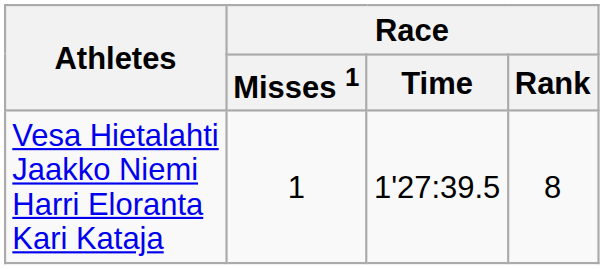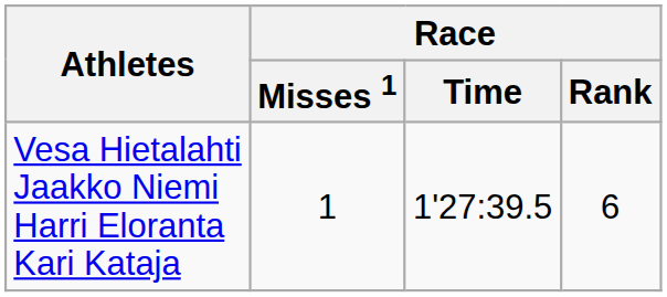 <table class="wikitable" border="1" style="font-size:90%">
 <tr>
 <th rowspan=2>Athletes</th>
 <th colspan=3>Race</th>
 </tr>
 <tr>
 <th>Misses <sup>1</sup></th>
 <th>Time</th>
 <th>Rank</th>
 </tr>
 <tr>
 <td><a href='#'>Vesa Hietalahti</a><br><a href='#'>Jaakko Niemi</a><br><a href='#'>Harri Eloranta</a><br><a href='#'>Kari Kataja</a></td>
 <td align=center>1</td>
 <td align=center>1'27:39.5</td>
-<td align=center>8</td>
+<td align=center>6</td>
 </tr>
 </table>
